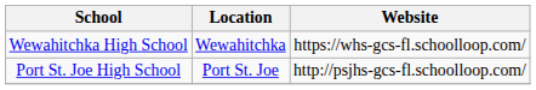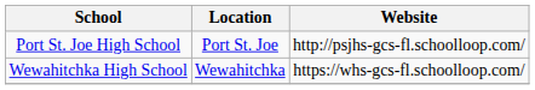 <table class="wikitable" style="text-align:center">
 <tr>
 <th>School</th>
 <th>Location</th>
 <th>Website</th>
 </tr>
 <tr>
+<td><a href='#'>Port St. Joe High School</a></td>
+<td><a href='#'>Port St. Joe</a></td>
+<td>http://psjhs-gcs-fl.schoolloop.com/</td>
+</tr>
+<tr>
 <td><a href='#'>Wewahitchka High School</a></td>
 <td><a href='#'>Wewahitchka</a></td>
 <td>https://whs-gcs-fl.schoolloop.com/</td>
 </tr>
 <tr>
-<td><a href='#'>Port St. Joe High School</a></td>
-<td><a href='#'>Port St. Joe</a></td>
-<td>http://psjhs-gcs-fl.schoolloop.com/</td>
-</tr>
-<tr>
 </tr>
 </table>
